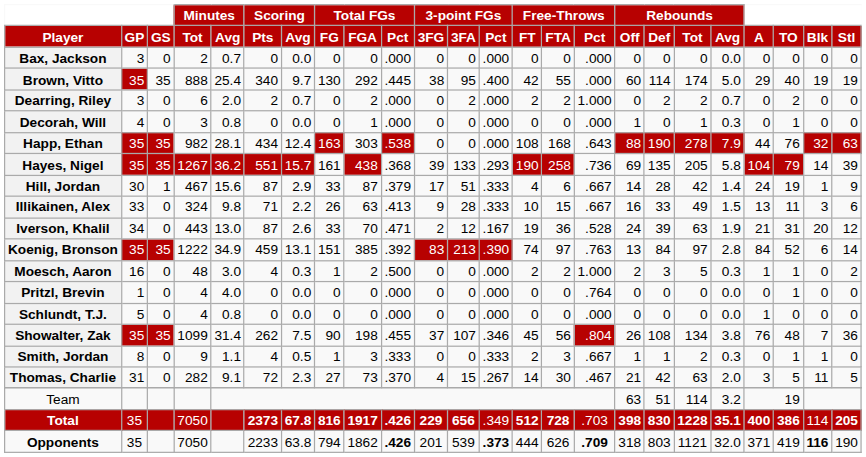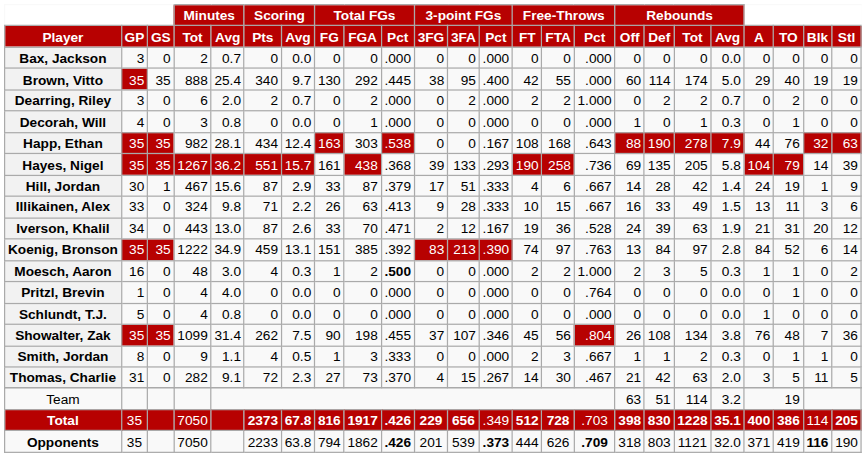 <table class="wikitable sortable" border="1" style="font-size:70%;">
 <tr>
 <th colspan="3" style="border-top-style:hidden; border-left-style:hidden; background: white;"></th>
 <th colspan="2" style="background:#b70101; color:#ffffff;">Minutes</th>
 <th colspan="2" style="background:#b70101; color:#ffffff;">Scoring</th>
 <th colspan="3" style="background:#b70101; color:#ffffff;">Total FGs</th>
 <th colspan="3" style="background:#b70101; color:#ffffff;">3-point FGs</th>
 <th colspan="3" style="background:#b70101; color:#ffffff;">Free-Throws</th>
 <th colspan="4" style="background:#b70101; color:#ffffff;">Rebounds</th>
 <th colspan="4" style="border-top-style:hidden; border-right-style:hidden; background: white;"></th>
 </tr>
 <tr>
 <th scope="col" style="background:#b70101; color:#ffffff;">Player</th>
 <th scope="col" style="background:#b70101; color:#ffffff;">GP</th>
 <th scope="col" style="background:#b70101; color:#ffffff;">GS</th>
 <th scope="col" style="background:#b70101; color:#ffffff;">Tot</th>
 <th scope="col" style="background:#b70101; color:#ffffff;">Avg</th>
 <th scope="col" style="background:#b70101; color:#ffffff;">Pts</th>
 <th scope="col" style="background:#b70101; color:#ffffff;">Avg</th>
 <th scope="col" style="background:#b70101; color:#ffffff;">FG</th>
 <th scope="col" style="background:#b70101; color:#ffffff;">FGA</th>
 <th scope="col" style="background:#b70101; color:#ffffff;">Pct</th>
 <th scope="col" style="background:#b70101; color:#ffffff;">3FG</th>
 <th scope="col" style="background:#b70101; color:#ffffff;">3FA</th>
 <th scope="col" style="background:#b70101; color:#ffffff;">Pct</th>
 <th scope="col" style="background:#b70101; color:#ffffff;">FT</th>
 <th scope="col" style="background:#b70101; color:#ffffff;">FTA</th>
 <th scope="col" style="background:#b70101; color:#ffffff;">Pct</th>
 <th scope="col" style="background:#b70101; color:#ffffff;">Off</th>
 <th scope="col" style="background:#b70101; color:#ffffff;">Def</th>
 <th scope="col" style="background:#b70101; color:#ffffff;">Tot</th>
 <th scope="col" style="background:#b70101; color:#ffffff;">Avg</th>
 <th scope="col" style="background:#b70101; color:#ffffff;">A</th>
 <th scope="col" style="background:#b70101; color:#ffffff;">TO</th>
 <th scope="col" style="background:#b70101; color:#ffffff;">Blk</th>
 <th scope="col" style="background:#b70101; color:#ffffff;">Stl</th>
 </tr>
 <tr>
 <th style=white-space:nowrap>Bax, Jackson</th>
 <td align="right">3</td>
 <td align="right">0</td>
 <td align="right">2</td>
 <td align="right">0.7</td>
 <td align="right">0</td>
 <td align="right">0.0</td>
 <td align="right">0</td>
 <td align="right">0</td>
 <td align="right">.000</td>
 <td align="right">0</td>
 <td align="right">0</td>
 <td align="right">.000</td>
 <td align="right">0</td>
 <td align="right">0</td>
 <td align="right">.000</td>
 <td align="right">0</td>
 <td align="right">0</td>
 <td align="right">0</td>
 <td align="right">0.0</td>
 <td align="right">0</td>
 <td align="right">0</td>
 <td align="right">0</td>
 <td align="right">0</td>
 </tr>
 <tr>
 <th style=white-space:nowrap>Brown, Vitto</th>
 <td align="right" style="background:#b70101; color:#ffffff;">35</td>
 <td align="right">35</td>
 <td align="right">888</td>
 <td align="right">25.4</td>
 <td align="right">340</td>
 <td align="right">9.7</td>
 <td align="right">130</td>
 <td align="right">292</td>
 <td align="right">.445</td>
 <td align="right">38</td>
 <td align="right">95</td>
 <td align="right">.400</td>
 <td align="right">42</td>
 <td align="right">55</td>
 <td align="right">.000</td>
 <td align="right">60</td>
 <td align="right">114</td>
 <td align="right">174</td>
 <td align="right">5.0</td>
 <td align="right">29</td>
 <td align="right">40</td>
 <td align="right">19</td>
 <td align="right">19</td>
 </tr>
 <tr>
 <th style=white-space:nowrap>Dearring, Riley</th>
 <td align="right">3</td>
 <td align="right">0</td>
 <td align="right">6</td>
 <td align="right">2.0</td>
 <td align="right">2</td>
 <td align="right">0.7</td>
 <td align="right">0</td>
 <td align="right">2</td>
 <td align="right">.000</td>
 <td align="right">0</td>
 <td align="right">2</td>
 <td align="right">.000</td>
 <td align="right">2</td>
 <td align="right">2</td>
 <td align="right">1.000</td>
 <td align="right">0</td>
 <td align="right">2</td>
 <td align="right">2</td>
 <td align="right">0.7</td>
 <td align="right">0</td>
 <td align="right">2</td>
 <td align="right">0</td>
 <td align="right">0</td>
 </tr>
 <tr>
 <th style=white-space:nowrap>Decorah, Will</th>
 <td align="right">4</td>
 <td align="right">0</td>
 <td align="right">3</td>
 <td align="right">0.8</td>
 <td align="right">0</td>
 <td align="right">0.0</td>
 <td align="right">0</td>
 <td align="right">1</td>
 <td align="right">.000</td>
 <td align="right">0</td>
 <td align="right">0</td>
 <td align="right">.000</td>
 <td align="right">0</td>
 <td align="right">0</td>
 <td align="right">.000</td>
 <td align="right">1</td>
 <td align="right">0</td>
 <td align="right">1</td>
 <td align="right">0.3</td>
 <td align="right">0</td>
 <td align="right">1</td>
 <td align="right">0</td>
 <td align="right">0</td>
 </tr>
 <tr>
 <th style=white-space:nowrap>Happ, Ethan</th>
 <td align="right" style="background:#b70101; color:#ffffff;">35</td>
 <td align="right" style="background:#b70101; color:#ffffff;">35</td>
 <td align="right">982</td>
 <td align="right">28.1</td>
 <td align="right">434</td>
 <td align="right">12.4</td>
 <td align="right" style="background:#b70101; color:#ffffff;">163</td>
 <td align="right">303</td>
 <td align="right" style="background:#b70101; color:#ffffff;">.538</td>
 <td align="right">0</td>
 <td align="right">0</td>
-<td align="right">.000</td>
+<td align="right">.167</td>
 <td align="right">108</td>
 <td align="right">168</td>
 <td align="right">.643</td>
 <td align="right" style="background:#b70101; color:#ffffff;">88</td>
 <td align="right" style="background:#b70101; color:#ffffff;">190</td>
 <td align="right" style="background:#b70101; color:#ffffff;">278</td>
 <td align="right" style="background:#b70101; color:#ffffff;">7.9</td>
 <td align="right">44</td>
 <td align="right">76</td>
 <td align="right" style="background:#b70101; color:#ffffff;">32</td>
 <td align="right" style="background:#b70101; color:#ffffff;">63</td>
 </tr>
 <tr>
 <th style=white-space:nowrap>Hayes, Nigel</th>
 <td align="right" style="background:#b70101; color:#ffffff;">35</td>
 <td align="right" style="background:#b70101; color:#ffffff;">35</td>
 <td align="right" style="background:#b70101; color:#ffffff;">1267</td>
 <td align="right" style="background:#b70101; color:#ffffff;">36.2</td>
 <td align="right" style="background:#b70101; color:#ffffff;">551</td>
 <td align="right" style="background:#b70101; color:#ffffff;">15.7</td>
 <td align="right">161</td>
 <td align="right" style="background:#b70101; color:#ffffff;">438</td>
 <td align="right">.368</td>
 <td align="right">39</td>
 <td align="right">133</td>
 <td align="right">.293</td>
 <td align="right" style="background:#b70101; color:#ffffff;">190</td>
 <td align="right" style="background:#b70101; color:#ffffff;">258</td>
 <td align="right">.736</td>
 <td align="right">69</td>
 <td align="right">135</td>
 <td align="right">205</td>
 <td align="right">5.8</td>
 <td align="right" style="background:#b70101; color:#ffffff;">104</td>
 <td align="right" style="background:#b70101; color:#ffffff;">79</td>
 <td align="right">14</td>
 <td align="right">39</td>
 </tr>
 <tr>
 <th style=white-space:nowrap>Hill, Jordan</th>
 <td align="right">30</td>
 <td align="right">1</td>
 <td align="right">467</td>
 <td align="right">15.6</td>
 <td align="right">87</td>
 <td align="right">2.9</td>
 <td align="right">33</td>
 <td align="right">87</td>
 <td align="right">.379</td>
 <td align="right">17</td>
 <td align="right">51</td>
 <td align="right">.333</td>
 <td align="right">4</td>
 <td align="right">6</td>
 <td align="right">.667</td>
 <td align="right">14</td>
 <td align="right">28</td>
 <td align="right">42</td>
 <td align="right">1.4</td>
 <td align="right">24</td>
 <td align="right">19</td>
 <td align="right">1</td>
 <td align="right">9</td>
 </tr>
 <tr>
 <th style=white-space:nowrap>Illikainen, Alex</th>
 <td align="right">33</td>
 <td align="right">0</td>
 <td align="right">324</td>
 <td align="right">9.8</td>
 <td align="right">71</td>
 <td align="right">2.2</td>
 <td align="right">26</td>
 <td align="right">63</td>
 <td align="right">.413</td>
 <td align="right">9</td>
 <td align="right">28</td>
 <td align="right">.333</td>
 <td align="right">10</td>
 <td align="right">15</td>
 <td align="right">.667</td>
 <td align="right">16</td>
 <td align="right">33</td>
 <td align="right">49</td>
 <td align="right">1.5</td>
 <td align="right">13</td>
 <td align="right">11</td>
 <td align="right">3</td>
 <td align="right">6</td>
 </tr>
 <tr>
 <th style=white-space:nowrap>Iverson, Khalil</th>
 <td align="right">34</td>
 <td align="right">0</td>
 <td align="right">443</td>
 <td align="right">13.0</td>
 <td align="right">87</td>
 <td align="right">2.6</td>
 <td align="right">33</td>
 <td align="right">70</td>
 <td align="right">.471</td>
 <td align="right">2</td>
 <td align="right">12</td>
 <td align="right">.167</td>
 <td align="right">19</td>
 <td align="right">36</td>
 <td align="right">.528</td>
 <td align="right">24</td>
 <td align="right">39</td>
 <td align="right">63</td>
 <td align="right">1.9</td>
 <td align="right">21</td>
 <td align="right">31</td>
 <td align="right">20</td>
 <td align="right">12</td>
 </tr>
 <tr>
 <th style=white-space:nowrap>Koenig, Bronson</th>
 <td align="right" style="background:#b70101; color:#ffffff;">35</td>
 <td align="right" style="background:#b70101; color:#ffffff;">35</td>
 <td align="right">1222</td>
 <td align="right">34.9</td>
 <td align="right">459</td>
 <td align="right">13.1</td>
 <td align="right">151</td>
 <td align="right">385</td>
 <td align="right">.392</td>
 <td align="right" style="background:#b70101; color:#ffffff;">83</td>
 <td align="right" style="background:#b70101; color:#ffffff;">213</td>
 <td align="right" style="background:#b70101; color:#ffffff;">.390</td>
 <td align="right">74</td>
 <td align="right">97</td>
 <td align="right">.763</td>
 <td align="right">13</td>
 <td align="right">84</td>
 <td align="right">97</td>
 <td align="right">2.8</td>
 <td align="right">84</td>
 <td align="right">52</td>
 <td align="right">6</td>
 <td align="right">14</td>
 </tr>
 <tr>
 <th style=white-space:nowrap>Moesch, Aaron</th>
 <td align="right">16</td>
 <td align="right">0</td>
 <td align="right">48</td>
 <td align="right">3.0</td>
 <td align="right">4</td>
 <td align="right">0.3</td>
 <td align="right">1</td>
 <td align="right">2</td>
-<td align="right">.500</td>
+<td align="right"><strong>.500</strong></td>
 <td align="right">0</td>
 <td align="right">0</td>
 <td align="right">.000</td>
 <td align="right">2</td>
 <td align="right">2</td>
 <td align="right">1.000</td>
 <td align="right">2</td>
 <td align="right">3</td>
 <td align="right">5</td>
 <td align="right">0.3</td>
 <td align="right">1</td>
 <td align="right">1</td>
 <td align="right">0</td>
 <td align="right">2</td>
 </tr>
 <tr>
 <th style=white-space:nowrap>Pritzl, Brevin</th>
 <td align="right">1</td>
 <td align="right">0</td>
 <td align="right">4</td>
 <td align="right">4.0</td>
 <td align="right">0</td>
 <td align="right">0.0</td>
 <td align="right">0</td>
 <td align="right">0</td>
 <td align="right">.000</td>
 <td align="right">0</td>
 <td align="right">0</td>
 <td align="right">.000</td>
 <td align="right">0</td>
 <td align="right">0</td>
 <td align="right">.764</td>
 <td align="right">0</td>
 <td align="right">0</td>
 <td align="right">0</td>
 <td align="right">0.0</td>
 <td align="right">0</td>
 <td align="right">1</td>
 <td align="right">0</td>
 <td align="right">0</td>
 </tr>
 <tr>
 <th style=white-space:nowrap>Schlundt, T.J.</th>
 <td align="right">5</td>
 <td align="right">0</td>
 <td align="right">4</td>
 <td align="right">0.8</td>
 <td align="right">0</td>
 <td align="right">0.0</td>
 <td align="right">0</td>
 <td align="right">0</td>
 <td align="right">.000</td>
 <td align="right">0</td>
 <td align="right">0</td>
 <td align="right">.000</td>
 <td align="right">0</td>
 <td align="right">0</td>
 <td align="right">.000</td>
 <td align="right">0</td>
 <td align="right">0</td>
 <td align="right">0</td>
 <td align="right">0.0</td>
 <td align="right">1</td>
 <td align="right">0</td>
 <td align="right">0</td>
 <td align="right">0</td>
 </tr>
 <tr>
 <th style=white-space:nowrap>Showalter, Zak</th>
 <td align="right" style="background:#b70101; color:#ffffff;">35</td>
 <td align="right" style="background:#b70101; color:#ffffff;">35</td>
 <td align="right">1099</td>
 <td align="right">31.4</td>
 <td align="right">262</td>
 <td align="right">7.5</td>
 <td align="right">90</td>
 <td align="right">198</td>
 <td align="right">.455</td>
 <td align="right">37</td>
 <td align="right">107</td>
 <td align="right">.346</td>
 <td align="right">45</td>
 <td align="right">56</td>
 <td align="right" style="background:#b70101; color:#ffffff;">.804</td>
 <td align="right">26</td>
 <td align="right">108</td>
 <td align="right">134</td>
 <td align="right">3.8</td>
 <td align="right">76</td>
 <td align="right">48</td>
 <td align="right">7</td>
 <td align="right">36</td>
 </tr>
 <tr>
 <th style=white-space:nowrap>Smith, Jordan</th>
 <td align="right">8</td>
 <td align="right">0</td>
 <td align="right">9</td>
 <td align="right">1.1</td>
 <td align="right">4</td>
 <td align="right">0.5</td>
 <td align="right">1</td>
 <td align="right">3</td>
 <td align="right">.333</td>
 <td align="right">0</td>
 <td align="right">0</td>
-<td align="right">.333</td>
+<td align="right">.000</td>
 <td align="right">2</td>
 <td align="right">3</td>
 <td align="right">.667</td>
 <td align="right">1</td>
 <td align="right">1</td>
 <td align="right">2</td>
 <td align="right">0.3</td>
 <td align="right">0</td>
 <td align="right">1</td>
 <td align="right">1</td>
 <td align="right">0</td>
 </tr>
 <tr>
 <th style=white-space:nowrap>Thomas, Charlie</th>
 <td align="right">31</td>
 <td align="right">0</td>
 <td align="right">282</td>
 <td align="right">9.1</td>
 <td align="right">72</td>
 <td align="right">2.3</td>
 <td align="right">27</td>
 <td align="right">73</td>
 <td align="right">.370</td>
 <td align="right">4</td>
 <td align="right">15</td>
 <td align="right">.267</td>
 <td align="right">14</td>
 <td align="right">30</td>
 <td align="right">.467</td>
 <td align="right">21</td>
 <td align="right">42</td>
 <td align="right">63</td>
 <td align="right">2.0</td>
 <td align="right">3</td>
 <td align="right">5</td>
 <td align="right">11</td>
 <td align="right">5</td>
 </tr>
 <tr>
 </tr>
 <tr class="sortbottom">
 <td align="center">Team</td>
 <td align="right"></td>
 <td align="right"></td>
 <td align="right"></td>
 <td align="right" style="border-right-style:hidden"></td>
 <td align="right" style="border-right-style:hidden"></td>
 <td align="right" style="border-right-style:hidden"></td>
 <td align="right" style="border-right-style:hidden"></td>
 <td align="right" style="border-right-style:hidden"></td>
 <td align="right" style="border-right-style:hidden"></td>
 <td align="right" style="border-right-style:hidden"></td>
 <td align="right" style="border-right-style:hidden"></td>
 <td align="right" style="border-right-style:hidden"></td>
 <td align="right" style="border-right-style:hidden"></td>
 <td align="right" style="border-right-style:hidden"></td>
 <td align="right"></td>
 <td align="right">63</td>
 <td align="right">51</td>
 <td align="right">114</td>
 <td align="right">3.2</td>
 <td align="right" style="border-right-style:hidden"></td>
 <td align="right">19</td>
 <td align="right" style="border-right-style:hidden"></td>
 <td align="right"></td>
 </tr>
 <tr class="sortbottom">
 <td align="center" style="background:#b70101; color:#ffffff;"><strong>Total</strong></td>
 <td align="center" style="background:#b70101; color:#ffffff;">35</td>
 <td align="center" style="background:#b70101; color:#ffffff;"></td>
 <td align="center" style="background:#b70101; color:#ffffff;">7050</td>
 <td align="center" style="background:#b70101; color:#ffffff;"></td>
 <td align="center" style="background:#b70101; color:#ffffff;"><strong>2373</strong></td>
 <td align="center" style="background:#b70101; color:#ffffff;"><strong>67.8</strong></td>
 <td align="center" style="background:#b70101; color:#ffffff;"><strong>816</strong></td>
 <td align="center" style="background:#b70101; color:#ffffff;"><strong>1917</strong></td>
 <td align="center" style="background:#b70101; color:#ffffff;"><strong>.426</strong></td>
 <td align="center" style="background:#b70101; color:#ffffff;"><strong>229</strong></td>
 <td align="center" style="background:#b70101; color:#ffffff;"><strong>656</strong></td>
 <td align="center" style="background:#b70101; color:#ffffff;">.349</td>
 <td align="center" style="background:#b70101; color:#ffffff;"><strong>512</strong></td>
 <td align="center" style="background:#b70101; color:#ffffff;"><strong>728</strong></td>
 <td align="center" style="background:#b70101; color:#ffffff;">.703</td>
 <td align="center" style="background:#b70101; color:#ffffff;"><strong>398</strong></td>
 <td align="center" style="background:#b70101; color:#ffffff;"><strong>830</strong></td>
 <td align="center" style="background:#b70101; color:#ffffff;"><strong>1228</strong></td>
 <td align="center" style="background:#b70101; color:#ffffff;"><strong>35.1</strong></td>
 <td align="center" style="background:#b70101; color:#ffffff;"><strong>400</strong></td>
 <td align="center" style="background:#b70101; color:#ffffff;"><strong>386</strong></td>
 <td align="center" style="background:#b70101; color:#ffffff;">114</td>
 <td align="center" style="background:#b70101; color:#ffffff;"><strong>205</strong></td>
 </tr>
 <tr class="sortbottom">
 <td align="center"><strong>Opponents</strong></td>
 <td align="center">35</td>
 <td align="center"></td>
 <td align="center">7050</td>
 <td align="center"></td>
 <td align="center">2233</td>
 <td align="center">63.8</td>
 <td align="center">794</td>
 <td align="center">1862</td>
 <td align="center"><strong>.426</strong></td>
 <td align="center">201</td>
 <td align="center">539</td>
 <td align="center"><strong>.373</strong></td>
 <td align="center">444</td>
 <td align="center">626</td>
 <td align="center"><strong>.709</strong></td>
 <td align="center">318</td>
 <td align="center">803</td>
 <td align="center">1121</td>
 <td align="center">32.0</td>
 <td align="center">371</td>
 <td align="center">419</td>
 <td align="center"><strong>116</strong></td>
 <td align="center">190</td>
 </tr>
 </table>
